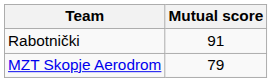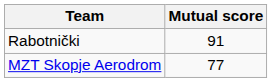 <table class="wikitable">
 <tr>
 <th>Team</th>
 <th>Mutual score</th>
 </tr>
 <tr>
 <td> Rabotnički</td>
 <td align="center">91</td>
 </tr>
 <tr>
 <td> <a href='#'>MZT Skopje Aerodrom</a></td>
-<td align="center">79</td>
+<td align="center">77</td>
 </tr>
 </table>
